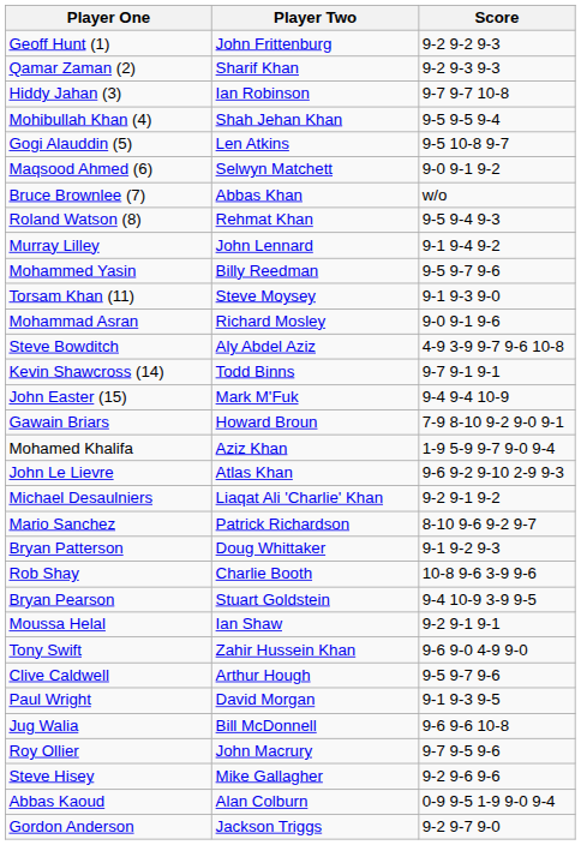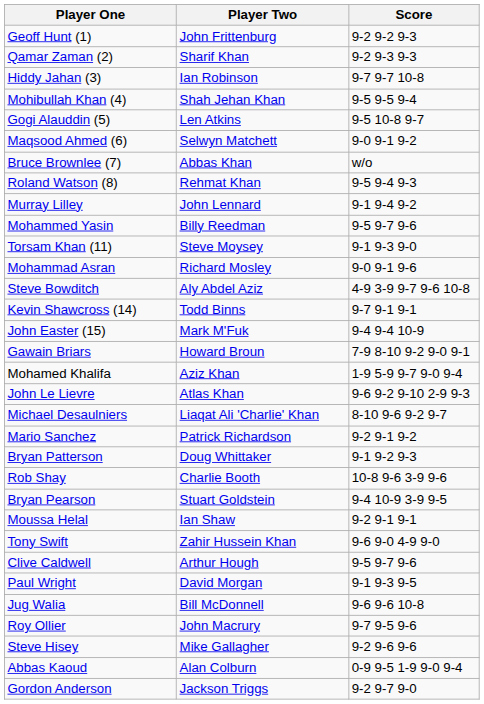 <table class="wikitable">
 <tr>
 <th width=200>Player One</th>
 <th width=200>Player Two</th>
 <th width=150>Score</th>
 </tr>
 <tr>
 <td> <a href='#'>Geoff Hunt</a> (1)</td>
 <td> <a href='#'>John Frittenburg</a></td>
 <td>9-2 9-2 9-3</td>
 </tr>
 <tr>
 <td> <a href='#'>Qamar Zaman</a> (2)</td>
 <td> <a href='#'>Sharif Khan</a></td>
 <td>9-2 9-3 9-3</td>
 </tr>
 <tr>
 <td> <a href='#'>Hiddy Jahan</a> (3)</td>
 <td> <a href='#'>Ian Robinson</a></td>
 <td>9-7 9-7 10-8</td>
 </tr>
 <tr>
 <td> <a href='#'>Mohibullah Khan</a> (4)</td>
 <td> <a href='#'>Shah Jehan Khan</a></td>
 <td>9-5 9-5 9-4</td>
 </tr>
 <tr>
 <td> <a href='#'>Gogi Alauddin</a> (5)</td>
 <td> <a href='#'>Len Atkins</a></td>
 <td>9-5 10-8 9-7</td>
 </tr>
 <tr>
 <td> <a href='#'>Maqsood Ahmed</a> (6)</td>
 <td> <a href='#'>Selwyn Matchett</a></td>
 <td>9-0 9-1 9-2</td>
 </tr>
 <tr>
 <td> <a href='#'>Bruce Brownlee</a> (7)</td>
 <td> <a href='#'>Abbas Khan</a></td>
 <td>w/o</td>
 </tr>
 <tr>
 <td> <a href='#'>Roland Watson</a> (8)</td>
 <td> <a href='#'>Rehmat Khan</a></td>
 <td>9-5 9-4 9-3</td>
 </tr>
 <tr>
 <td> <a href='#'>Murray Lilley</a></td>
 <td> <a href='#'>John Lennard</a></td>
 <td>9-1 9-4 9-2</td>
 </tr>
 <tr>
 <td> <a href='#'>Mohammed Yasin</a></td>
 <td> <a href='#'>Billy Reedman</a></td>
 <td>9-5 9-7 9-6</td>
 </tr>
 <tr>
 <td> <a href='#'>Torsam Khan</a> (11)</td>
 <td> <a href='#'>Steve Moysey</a></td>
 <td>9-1 9-3 9-0</td>
 </tr>
 <tr>
 <td> <a href='#'>Mohammad Asran</a></td>
 <td> <a href='#'>Richard Mosley</a></td>
 <td>9-0 9-1 9-6</td>
 </tr>
 <tr>
 <td> <a href='#'>Steve Bowditch</a></td>
 <td> <a href='#'>Aly Abdel Aziz</a></td>
 <td>4-9 3-9 9-7 9-6 10-8</td>
 </tr>
 <tr>
 <td> <a href='#'>Kevin Shawcross</a> (14)</td>
 <td> <a href='#'>Todd Binns</a></td>
 <td>9-7 9-1 9-1</td>
 </tr>
 <tr>
 <td> <a href='#'>John Easter</a> (15)</td>
 <td> <a href='#'>Mark M'Fuk</a></td>
 <td>9-4 9-4 10-9</td>
 </tr>
 <tr>
 <td> <a href='#'>Gawain Briars</a></td>
 <td> <a href='#'>Howard Broun</a></td>
 <td>7-9 8-10 9-2 9-0 9-1</td>
 </tr>
 <tr>
 <td> Mohamed Khalifa</td>
 <td> <a href='#'>Aziz Khan</a></td>
 <td>1-9 5-9 9-7 9-0 9-4</td>
 </tr>
 <tr>
 <td> <a href='#'>John Le Lievre</a></td>
 <td> <a href='#'>Atlas Khan</a></td>
 <td>9-6 9-2 9-10 2-9 9-3</td>
 </tr>
 <tr>
 <td> <a href='#'>Michael Desaulniers</a></td>
 <td> <a href='#'>Liaqat Ali 'Charlie' Khan</a></td>
-<td>9-2 9-1 9-2</td>
+<td>8-10 9-6 9-2 9-7</td>
 </tr>
 <tr>
 <td> <a href='#'>Mario Sanchez</a></td>
 <td> <a href='#'>Patrick Richardson</a></td>
-<td>8-10 9-6 9-2 9-7</td>
+<td>9-2 9-1 9-2</td>
 </tr>
 <tr>
 <td> <a href='#'>Bryan Patterson</a></td>
 <td> <a href='#'>Doug Whittaker</a></td>
 <td>9-1 9-2 9-3</td>
 </tr>
 <tr>
 <td> <a href='#'>Rob Shay</a></td>
 <td> <a href='#'>Charlie Booth</a></td>
 <td>10-8 9-6 3-9 9-6</td>
 </tr>
 <tr>
 <td> <a href='#'>Bryan Pearson</a></td>
 <td> <a href='#'>Stuart Goldstein</a></td>
 <td>9-4 10-9 3-9 9-5</td>
 </tr>
 <tr>
 <td> <a href='#'>Moussa Helal</a></td>
 <td> <a href='#'>Ian Shaw</a></td>
 <td>9-2 9-1 9-1</td>
 </tr>
 <tr>
 <td> <a href='#'>Tony Swift</a></td>
 <td> <a href='#'>Zahir Hussein Khan</a></td>
 <td>9-6 9-0 4-9 9-0</td>
 </tr>
 <tr>
 <td> <a href='#'>Clive Caldwell</a></td>
 <td> <a href='#'>Arthur Hough</a></td>
 <td>9-5 9-7 9-6</td>
 </tr>
 <tr>
 <td> <a href='#'>Paul Wright</a></td>
 <td> <a href='#'>David Morgan</a></td>
 <td>9-1 9-3 9-5</td>
 </tr>
 <tr>
 <td> <a href='#'>Jug Walia</a></td>
 <td> <a href='#'>Bill McDonnell</a></td>
 <td>9-6 9-6 10-8</td>
 </tr>
 <tr>
 <td> <a href='#'>Roy Ollier</a></td>
 <td> <a href='#'>John Macrury</a></td>
 <td>9-7 9-5 9-6</td>
 </tr>
 <tr>
 <td> <a href='#'>Steve Hisey</a></td>
 <td> <a href='#'>Mike Gallagher</a></td>
 <td>9-2 9-6 9-6</td>
 </tr>
 <tr>
 <td> <a href='#'>Abbas Kaoud</a></td>
 <td> <a href='#'>Alan Colburn</a></td>
 <td>0-9 9-5 1-9 9-0 9-4</td>
 </tr>
 <tr>
 <td> <a href='#'>Gordon Anderson</a></td>
 <td> <a href='#'>Jackson Triggs</a></td>
 <td>9-2 9-7 9-0</td>
 </tr>
 </table>
